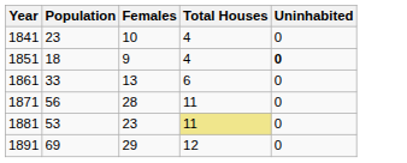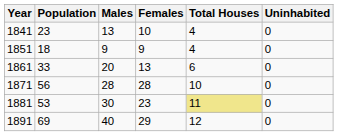 <table class="wikitable">
 <tr>
 <th>Year</th>
 <th>Population</th>
+<th>Males</th>
 <th>Females</th>
 <th>Total Houses</th>
 <th>Uninhabited</th>
 </tr>
 <tr>
 <td>1841</td>
 <td>23</td>
+<td>13</td>
 <td>10</td>
 <td>4</td>
 <td>0</td>
 </tr>
 <tr>
 <td>1851</td>
 <td>18</td>
 <td>9</td>
+<td>9</td>
 <td>4</td>
-<td><strong>0</strong></td>
+<td>0</td>
 </tr>
 <tr>
 <td>1861</td>
 <td>33</td>
+<td>20</td>
 <td>13</td>
 <td>6</td>
 <td>0</td>
 </tr>
 <tr>
 <td>1871</td>
 <td>56</td>
 <td>28</td>
-<td>11</td>
+<td>28</td>
+<td>10</td>
 <td>0</td>
 </tr>
 <tr>
 <td>1881</td>
 <td>53</td>
+<td>30</td>
 <td>23</td>
 <td style="background: khaki;">11</td>
 <td>0</td>
 </tr>
 <tr>
 <td>1891</td>
 <td>69</td>
+<td>40</td>
 <td>29</td>
 <td>12</td>
 <td>0</td>
 </tr>
 </table>
